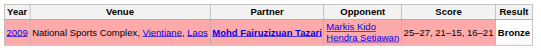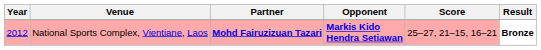 <table class="sortable wikitable" style="font-size: 90%;">
 <tr>
 <th>Year</th>
 <th>Venue</th>
 <th>Partner</th>
 <th>Opponent</th>
 <th>Score</th>
 <th>Result</th>
 </tr>
 <tr>
 </tr>
 <tr style="background:#FFAAAA">
-<td align="center"><a href='#'>2009</a></td>
+<td align="center"><a href='#'>2012</a></td>
 <td align="left">National Sports Complex, <a href='#'>Vientiane</a>, <a href='#'>Laos</a></td>
 <td align="left"><strong> <a href='#'>Mohd Fairuzizuan Tazari</a></strong></td>
-<td align="left"> <a href='#'>Markis Kido</a><br> <a href='#'>Hendra Setiawan</a></td>
+<td align="left"><strong> <a href='#'>Markis Kido</a><br> <a href='#'>Hendra Setiawan</a></strong></td>
 <td align="left">25–27, 21–15, 16–21</td>
 <td style="text-align:left; background:white"> <strong>Bronze</strong></td>
 </tr>
 </table>
